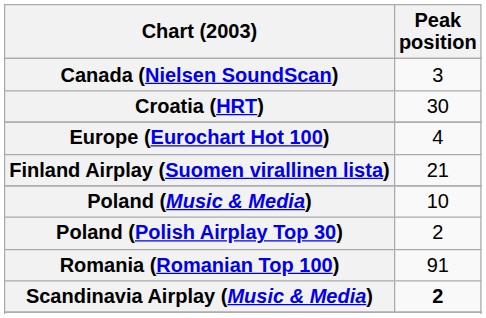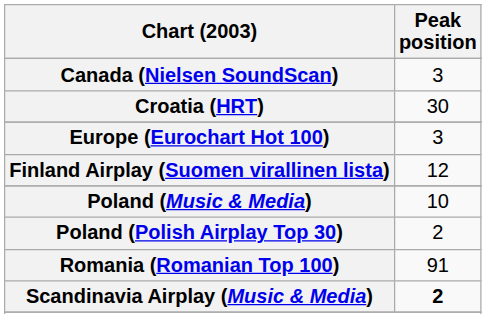 <table class="wikitable sortable plainrowheaders" style="text-align:center">
 <tr>
 <th scope="col">Chart (2003)</th>
 <th scope="col">Peak<br>position</th>
 </tr>
 <tr>
 </tr>
 <tr>
 </tr>
 <tr>
 </tr>
 <tr>
 </tr>
 <tr>
 <th scope="row">Canada (<a href='#'>Nielsen SoundScan</a>)</th>
 <td>3</td>
 </tr>
 <tr>
 <th scope="row">Croatia (<a href='#'>HRT</a>)</th>
 <td>30</td>
 </tr>
 <tr>
 </tr>
 <tr>
 <th scope="row">Europe (<a href='#'>Eurochart Hot 100</a>)</th>
-<td>4</td>
+<td>3</td>
 </tr>
 <tr>
 <th scope="row">Finland Airplay (<a href='#'>Suomen virallinen lista</a>)</th>
-<td>21</td>
+<td>12</td>
 </tr>
 <tr>
 </tr>
 <tr>
 </tr>
 <tr>
 </tr>
 <tr>
 </tr>
 <tr>
 </tr>
 <tr>
 </tr>
 <tr>
 </tr>
 <tr>
 </tr>
 <tr>
 <th scope="row">Poland (<em><a href='#'>Music & Media</a></em>)</th>
 <td>10</td>
 </tr>
 <tr>
 <th scope="row">Poland (<a href='#'>Polish Airplay Top 30</a>)</th>
 <td>2</td>
 </tr>
 <tr>
 <th scope="row">Romania (<a href='#'>Romanian Top 100</a>)</th>
 <td>91</td>
 </tr>
 <tr>
 <th scope="row">Scandinavia Airplay (<em><a href='#'>Music & Media</a></em>)</th>
 <td><strong>2</strong></td>
 </tr>
 <tr>
 </tr>
 <tr>
 </tr>
 <tr>
 </tr>
 <tr>
 </tr>
 <tr>
 </tr>
 <tr>
 </tr>
 <tr>
 </tr>
 <tr>
 </tr>
 <tr>
 </tr>
 </table>
